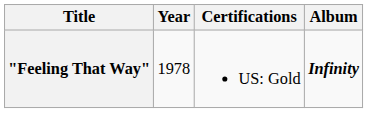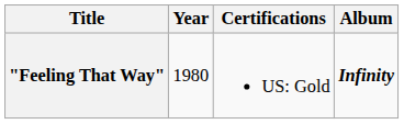 <table class="wikitable plainrowheaders sortable" style="text-align:center;">
 <tr>
 <th scope="col">Title</th>
 <th scope="col">Year</th>
 <th scope="col">Certifications</th>
 <th scope="col">Album</th>
 </tr>
 <tr>
 <th scope="row">"Feeling That Way"</th>
-<td>1978</td>
+<td>1980</td>
 <td><br><ul><li>US: Gold</li></ul></td>
 <td><strong><em>Infinity</em></strong></td>
 </tr>
 </table>
